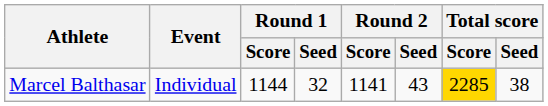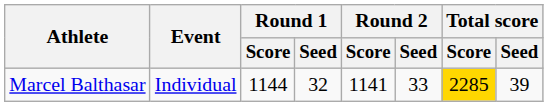 <table class="wikitable" style="font-size:90%">
 <tr>
 <th rowspan="2">Athlete</th>
 <th rowspan="2">Event</th>
 <th colspan="2">Round 1</th>
 <th colspan="2">Round 2</th>
 <th colspan="2">Total score</th>
 </tr>
 <tr style="font-size:95%">
 <th>Score</th>
 <th>Seed</th>
 <th>Score</th>
 <th>Seed</th>
 <th>Score</th>
 <th>Seed</th>
 </tr>
 <tr align=center>
 <td align=left><a href='#'>Marcel Balthasar</a></td>
 <td style="text-align:left;"><a href='#'>Individual</a></td>
 <td>1144</td>
 <td>32</td>
 <td>1141</td>
-<td>43</td>
+<td>33</td>
 <td style="background: gold;">2285</td>
-<td>38</td>
+<td>39</td>
 </tr>
 </table>
